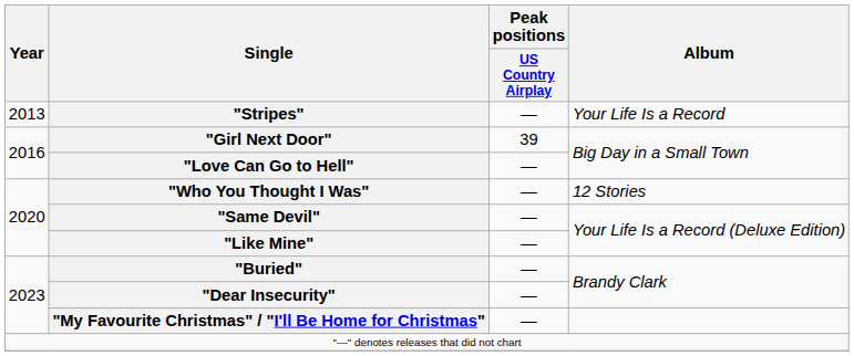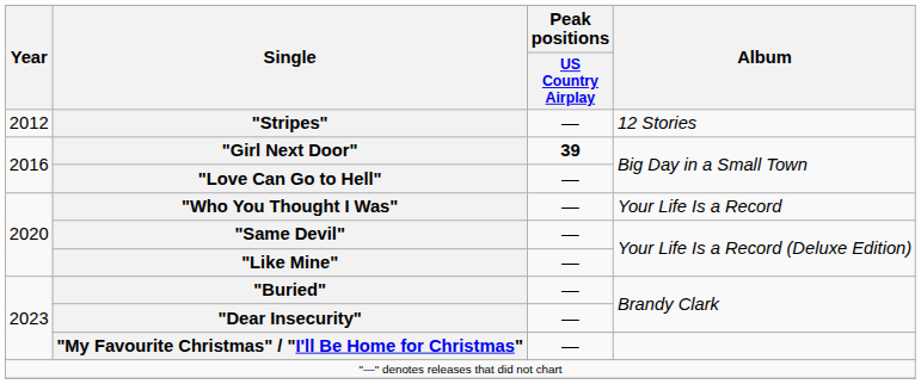 <table class="wikitable plainrowheaders" style="text-align:center;">
 <tr>
 <th rowspan="2">Year</th>
 <th rowspan="2">Single</th>
 <th>Peak positions</th>
 <th rowspan="2">Album</th>
 </tr>
 <tr style="font-size:smaller;">
 <th width="65"><a href='#'>US Country Airplay</a><br></th>
 </tr>
 <tr>
-<td rowspan="1">2013</td>
+<td rowspan="1">2012</td>
 <th scope="row">"Stripes"</th>
 <td>—</td>
-<td style="text-align:left;"><em>Your Life Is a Record</em></td>
+<td style="text-align:left;" rowspan="1"><em>12 Stories</em></td>
 </tr>
 <tr>
 <td rowspan="2">2016</td>
 <th scope="row">"Girl Next Door"</th>
-<td>39</td>
+<td><strong>39</strong></td>
 <td rowspan="2" style="text-align:left;"><em>Big Day in a Small Town</em></td>
 </tr>
 <tr>
 <th scope="row">"Love Can Go to Hell"</th>
 <td>—</td>
 </tr>
 <tr>
 <td rowspan="3">2020</td>
 <th scope="row">"Who You Thought I Was"</th>
 <td>—</td>
-<td style="text-align:left;" rowspan="1"><em>12 Stories</em></td>
+<td style="text-align:left;"><em>Your Life Is a Record</em></td>
 </tr>
 <tr>
 <th scope="row">"Same Devil"<br> </th>
 <td>—</td>
 <td rowspan="2" style="text-align:left;"><em>Your Life Is a Record (Deluxe Edition)</em></td>
 </tr>
 <tr>
 <th scope="row">"Like Mine"</th>
 <td>—</td>
 </tr>
 <tr>
 <td rowspan="3">2023</td>
 <th scope="row">"Buried"</th>
 <td>—</td>
 <td rowspan="2" style="text-align:left;"><em>Brandy Clark</em></td>
 </tr>
 <tr>
 <th scope="row">"Dear Insecurity"<br> </th>
 <td>—</td>
 </tr>
 <tr>
 <th scope="row">"My Favourite Christmas" / "<a href='#'>I'll Be Home for Christmas</a>"</th>
 <td>—</td>
 <td></td>
 </tr>
 <tr>
 <td colspan="4" style="font-size:8pt">"—" denotes releases that did not chart</td>
 </tr>
 <tr>
 </tr>
 </table>
